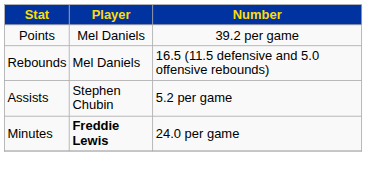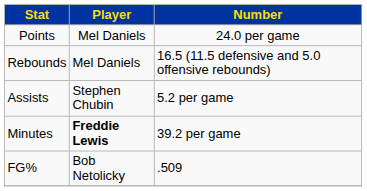 <table class="wikitable" width="50%">
 <tr align="center"  style="background:#0032A0;color:#FEDD00;">
 <td><strong>Stat</strong></td>
 <td><strong>Player</strong></td>
 <td><strong>Number</strong></td>
 </tr>
 <tr align="center" bgcolor="">
 <td>Points</td>
 <td>Mel Daniels</td>
-<td>39.2 per game</td>
+<td>24.0 per game</td>
 </tr>
 <tr>
 <td>Rebounds</td>
 <td>Mel Daniels</td>
 <td>16.5 (11.5 defensive and 5.0 offensive rebounds)</td>
 </tr>
 <tr>
 <td>Assists</td>
 <td>Stephen Chubin</td>
 <td>5.2 per game</td>
 </tr>
 <tr>
 <td>Minutes</td>
 <td><strong>Freddie Lewis</strong></td>
-<td>24.0 per game</td>
+<td>39.2 per game</td>
+</tr>
+<tr>
+<td>FG%</td>
+<td>Bob Netolicky</td>
+<td>.509</td>
 </tr>
 <tr>
 </tr>
 </table>
